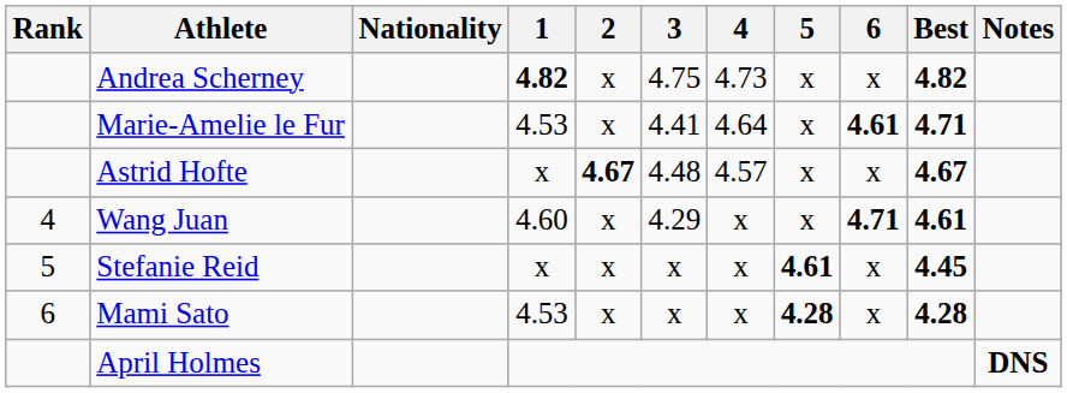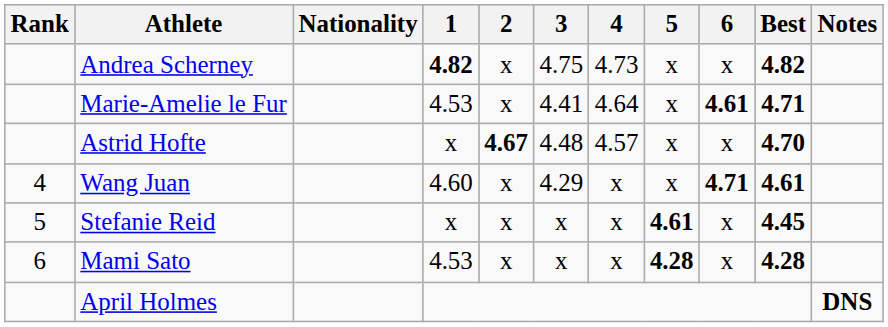 <table class="wikitable sortable" style="text-align:center">
 <tr>
 <th>Rank</th>
 <th>Athlete</th>
 <th>Nationality</th>
 <th class="unsortable">1</th>
 <th class="unsortable">2</th>
 <th class="unsortable">3</th>
 <th class="unsortable">4</th>
 <th class="unsortable">5</th>
 <th class="unsortable">6</th>
 <th>Best</th>
 <th>Notes</th>
 </tr>
 <tr>
 <td></td>
 <td style="text-align:left;"><a href='#'>Andrea Scherney</a></td>
 <td style="text-align:left;"></td>
 <td><strong>4.82</strong></td>
 <td>x</td>
 <td>4.75</td>
 <td>4.73</td>
 <td>x</td>
 <td>x</td>
 <td><strong>4.82</strong></td>
 <td></td>
 </tr>
 <tr>
 <td></td>
 <td style="text-align:left;"><a href='#'>Marie-Amelie le Fur</a></td>
 <td style="text-align:left;"></td>
 <td>4.53</td>
 <td>x</td>
 <td>4.41</td>
 <td>4.64</td>
 <td>x</td>
 <td><strong>4.61</strong></td>
 <td><strong>4.71</strong></td>
 <td></td>
 </tr>
 <tr>
 <td></td>
 <td style="text-align:left;"><a href='#'>Astrid Hofte</a></td>
 <td style="text-align:left;"></td>
 <td>x</td>
 <td><strong>4.67</strong></td>
 <td>4.48</td>
 <td>4.57</td>
 <td>x</td>
 <td>x</td>
-<td><strong>4.67</strong></td>
+<td><strong>4.70</strong></td>
 <td></td>
 </tr>
 <tr>
 <td>4</td>
 <td style="text-align:left;"><a href='#'>Wang Juan</a></td>
 <td style="text-align:left;"></td>
 <td>4.60</td>
 <td>x</td>
 <td>4.29</td>
 <td>x</td>
 <td>x</td>
 <td><strong>4.71</strong></td>
 <td><strong>4.61</strong></td>
 <td></td>
 </tr>
 <tr>
 <td>5</td>
 <td style="text-align:left;"><a href='#'>Stefanie Reid</a></td>
 <td style="text-align:left;"></td>
 <td>x</td>
 <td>x</td>
 <td>x</td>
 <td>x</td>
 <td><strong>4.61</strong></td>
 <td>x</td>
 <td><strong>4.45</strong></td>
 <td></td>
 </tr>
 <tr>
 <td>6</td>
 <td style="text-align:left;"><a href='#'>Mami Sato</a></td>
 <td style="text-align:left;"></td>
 <td>4.53</td>
 <td>x</td>
 <td>x</td>
 <td>x</td>
 <td><strong>4.28</strong></td>
 <td>x</td>
 <td><strong>4.28</strong></td>
 <td></td>
 </tr>
 <tr>
 <td></td>
 <td style="text-align:left;"><a href='#'>April Holmes</a></td>
 <td style="text-align:left;"></td>
 <td colspan="7"></td>
 <td><strong>DNS</strong></td>
 </tr>
 </table>
